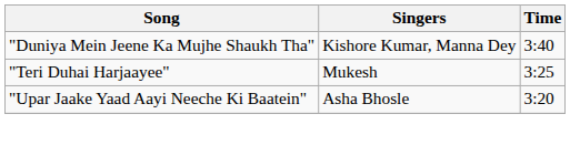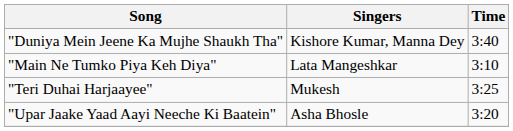 <table class="wikitable">
 <tr>
 <th>Song</th>
 <th>Singers</th>
 <th>Time</th>
 </tr>
 <tr>
 <td>"Duniya Mein Jeene Ka Mujhe Shaukh Tha"</td>
 <td>Kishore Kumar, Manna Dey</td>
 <td>3:40</td>
+</tr>
+<tr>
+<td>"Main Ne Tumko Piya Keh Diya"</td>
+<td>Lata Mangeshkar</td>
+<td>3:10</td>
 </tr>
 <tr>
 <td>"Teri Duhai Harjaayee"</td>
 <td>Mukesh</td>
 <td>3:25</td>
 </tr>
 <tr>
 <td>"Upar Jaake Yaad Aayi Neeche Ki Baatein"</td>
 <td>Asha Bhosle</td>
 <td>3:20</td>
 </tr>
 <tr>
 </tr>
 </table>
